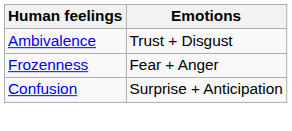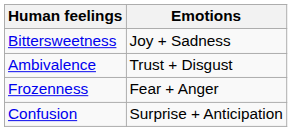 <table class="wikitable">
 <tr>
 <th>Human feelings</th>
 <th>Emotions</th>
+</tr>
+<tr>
+<td><a href='#'>Bittersweetness</a></td>
+<td>Joy + Sadness</td>
 </tr>
 <tr>
 <td><a href='#'>Ambivalence</a></td>
 <td>Trust + Disgust</td>
 </tr>
 <tr>
 <td><a href='#'>Frozenness</a></td>
 <td>Fear + Anger</td>
 </tr>
 <tr>
 <td><a href='#'>Confusion</a></td>
 <td>Surprise + Anticipation</td>
 </tr>
 </table>
